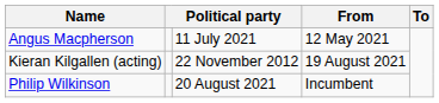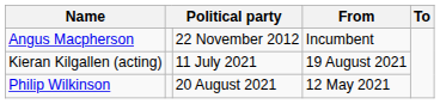 <table class="wikitable">
 <tr>
 <th scope="col">Name</th>
 <th scope="col" colspan="2">Political party</th>
 <th scope="col">From</th>
 <th scope="col">To</th>
 </tr>
 <tr>
 <td><a href='#'>Angus Macpherson</a></td>
 <td></td>
-<td>11 July 2021</td>
-<td>12 May 2021</td>
+<td>22 November 2012</td>
+<td>Incumbent</td>
 </tr>
 <tr>
 <td>Kieran Kilgallen (acting)</td>
 <td></td>
-<td>22 November 2012</td>
+<td>11 July 2021</td>
 <td>19 August 2021</td>
 </tr>
 <tr>
 <td><a href='#'>Philip Wilkinson</a></td>
 <td></td>
 <td>20 August 2021</td>
-<td>Incumbent</td>
+<td>12 May 2021</td>
 </tr>
 </table>
